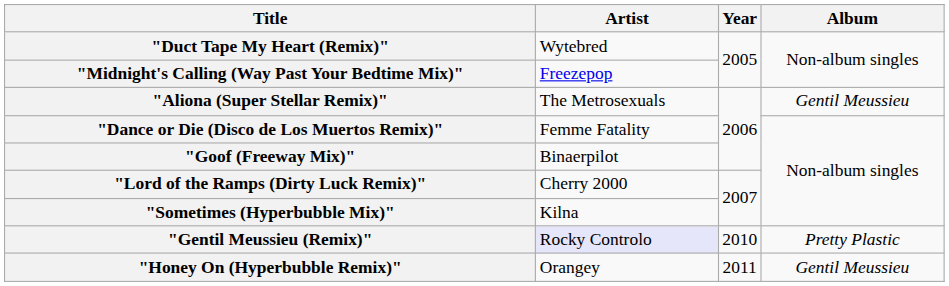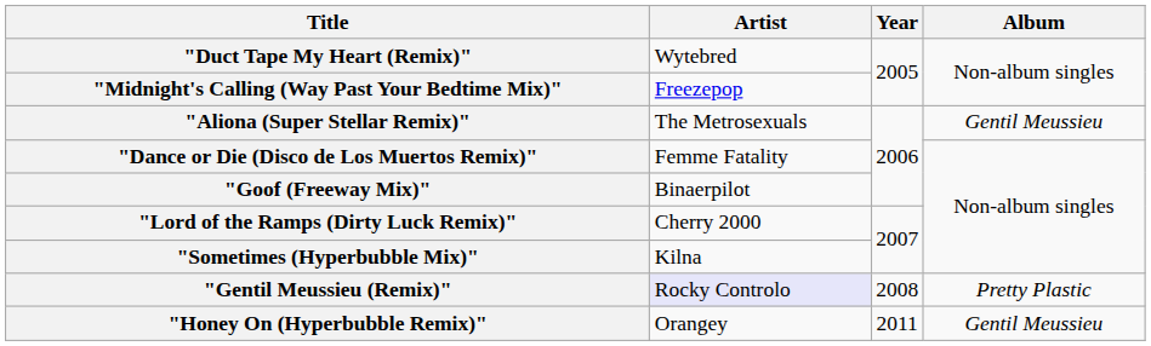 <table class="wikitable plainrowheaders" style="text-align:center; border:1">
 <tr>
 <th scope="col" style="width:30em;">Title</th>
 <th scope="col" style="width:10em;">Artist</th>
 <th scope="col">Year</th>
 <th scope="col" style="width:10em;">Album</th>
 </tr>
 <tr>
 <th scope="row">"Duct Tape My Heart (Remix)"</th>
 <td style="text-align:left;">Wytebred</td>
 <td rowspan="2">2005</td>
 <td rowspan="2">Non-album singles</td>
 </tr>
 <tr>
 <th scope="row">"Midnight's Calling (Way Past Your Bedtime Mix)"</th>
 <td style="text-align:left;"><a href='#'>Freezepop</a></td>
 </tr>
 <tr>
 <th scope="row">"Aliona (Super Stellar Remix)"</th>
 <td style="text-align:left;">The Metrosexuals</td>
 <td rowspan="3">2006</td>
 <td><em>Gentil Meussieu</em></td>
 </tr>
 <tr>
 <th scope="row">"Dance or Die (Disco de Los Muertos Remix)"</th>
 <td style="text-align:left;">Femme Fatality</td>
 <td rowspan="4">Non-album singles</td>
 </tr>
 <tr>
 <th scope="row">"Goof (Freeway Mix)"</th>
 <td style="text-align:left;">Binaerpilot</td>
 </tr>
 <tr>
 <th scope="row">"Lord of the Ramps (Dirty Luck Remix)"</th>
 <td style="text-align:left;">Cherry 2000</td>
 <td rowspan="2">2007</td>
 </tr>
 <tr>
 <th scope="row">"Sometimes (Hyperbubble Mix)"</th>
 <td style="text-align:left;">Kilna</td>
 </tr>
 <tr>
 <th scope="row">"Gentil Meussieu (Remix)"</th>
 <td style="background: lavender; text-align:left;">Rocky Controlo</td>
-<td>2010</td>
+<td>2008</td>
 <td><em>Pretty Plastic</em></td>
 </tr>
 <tr>
 <th scope="row">"Honey On (Hyperbubble Remix)"</th>
 <td style="text-align:left;">Orangey</td>
 <td>2011</td>
 <td><em>Gentil Meussieu</em></td>
 </tr>
 </table>
